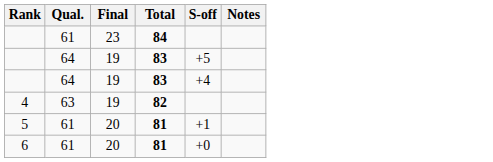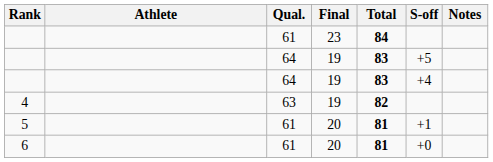 <table class="wikitable" style="text-align:center">
 <tr>
 <th width=40>Rank</th>
+<th width=250>Athlete</th>
 <th width=45>Qual.</th>
 <th width=45>Final</th>
 <th width=50>Total</th>
 <th width=35>S-off</th>
 <th width=45>Notes</th>
 </tr>
 <tr>
 <td></td>
+<td align=left></td>
 <td>61</td>
 <td>23</td>
 <td><strong>84</strong></td>
 <td></td>
 <td></td>
 </tr>
 <tr>
 <td></td>
+<td align=left></td>
 <td>64</td>
 <td>19</td>
 <td><strong>83</strong></td>
 <td>+5</td>
 <td></td>
 </tr>
 <tr>
 <td></td>
+<td align=left></td>
 <td>64</td>
 <td>19</td>
 <td><strong>83</strong></td>
 <td>+4</td>
 <td></td>
 </tr>
 <tr>
 <td>4</td>
+<td align=left></td>
 <td>63</td>
 <td>19</td>
 <td><strong>82</strong></td>
 <td></td>
 <td></td>
 </tr>
 <tr>
 <td>5</td>
+<td align=left></td>
 <td>61</td>
 <td>20</td>
 <td><strong>81</strong></td>
 <td>+1</td>
 <td></td>
 </tr>
 <tr>
 <td>6</td>
+<td align=left></td>
 <td>61</td>
 <td>20</td>
 <td><strong>81</strong></td>
 <td>+0</td>
 <td></td>
 </tr>
 </table>
